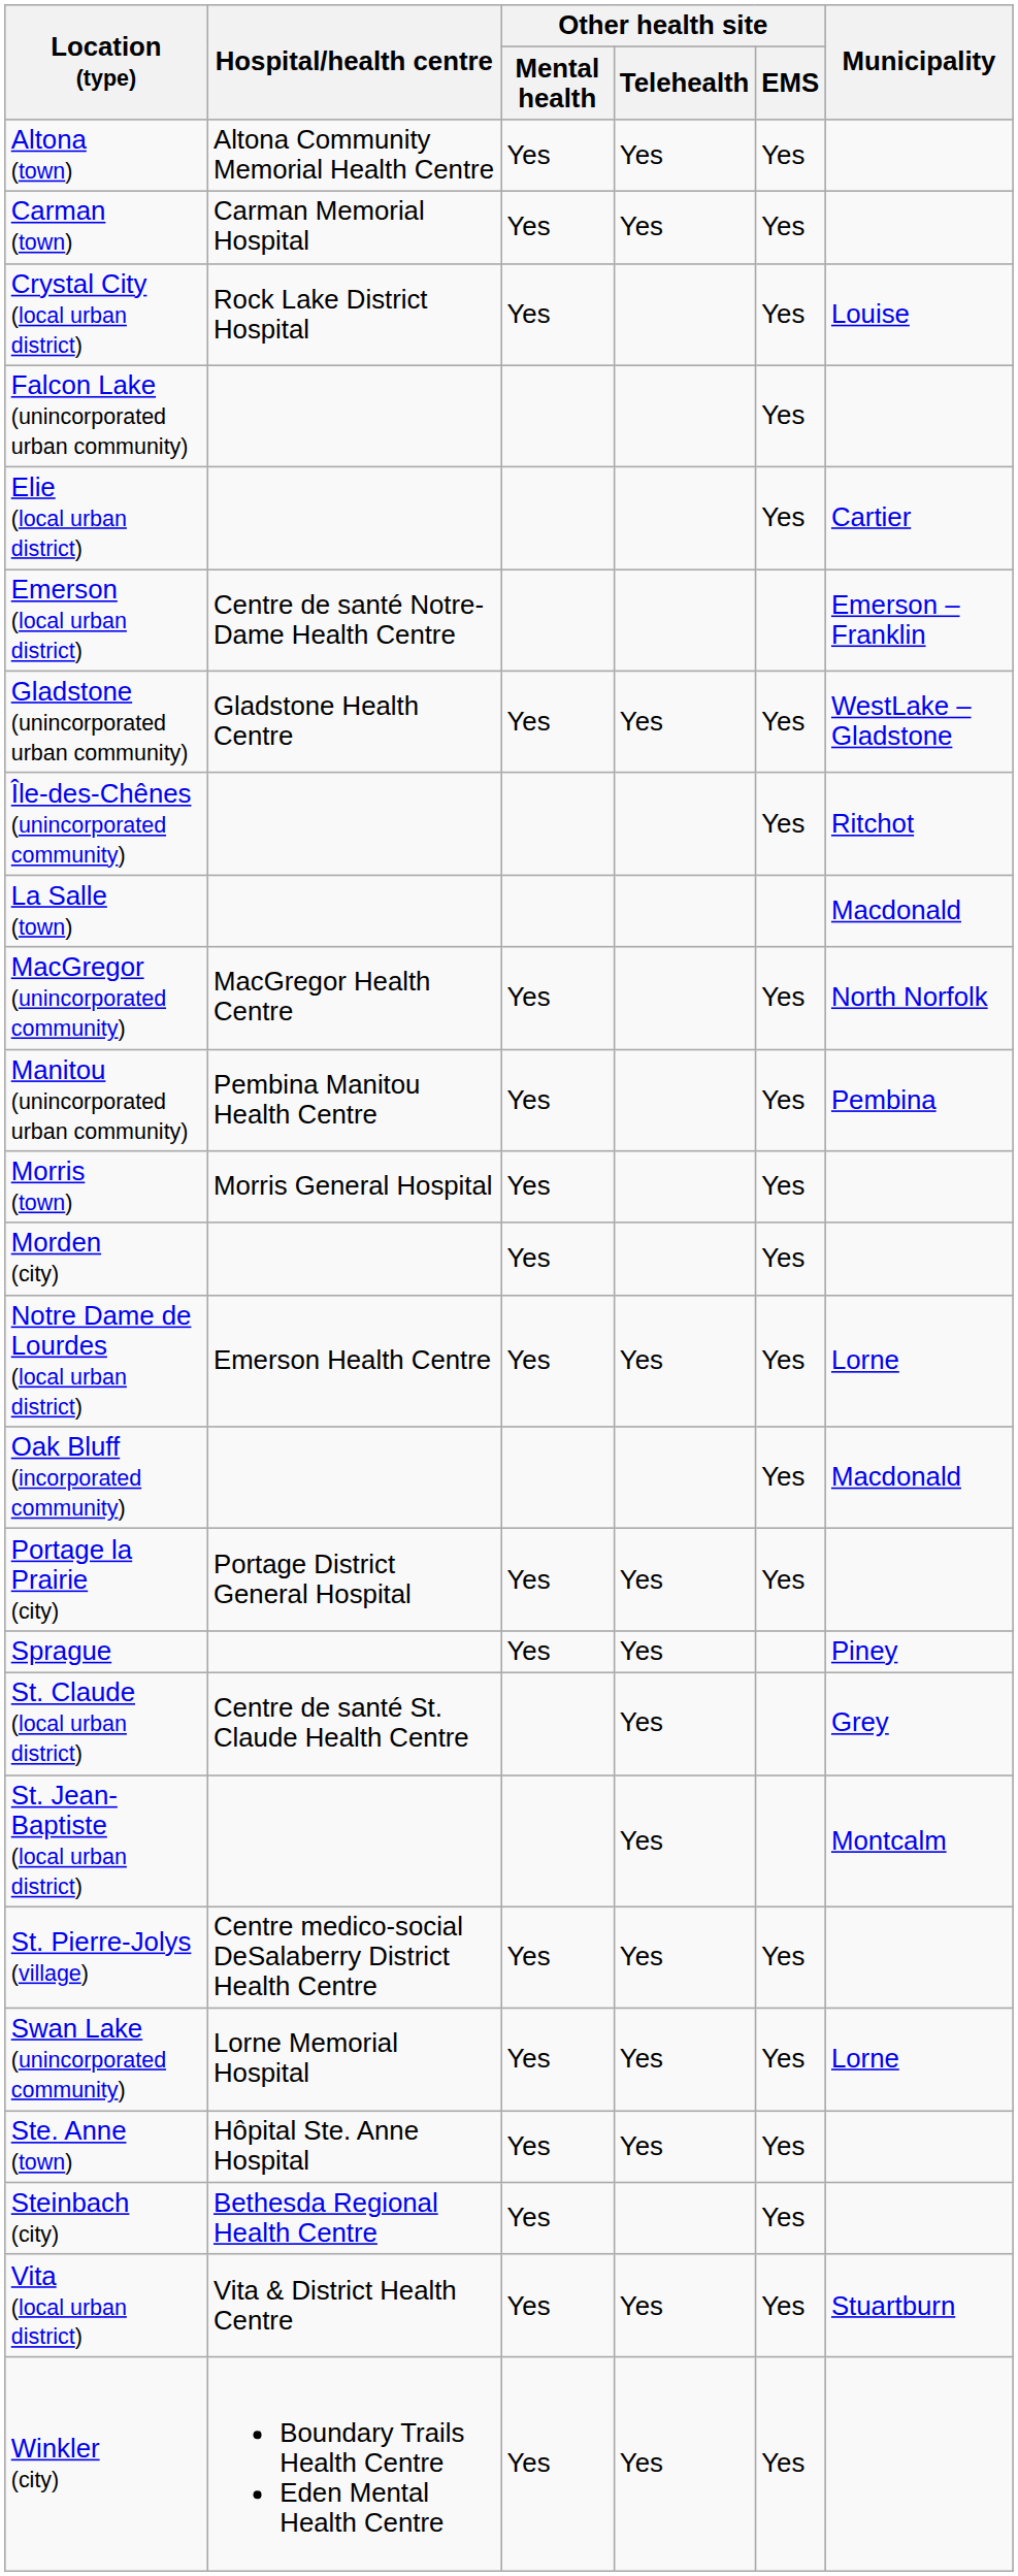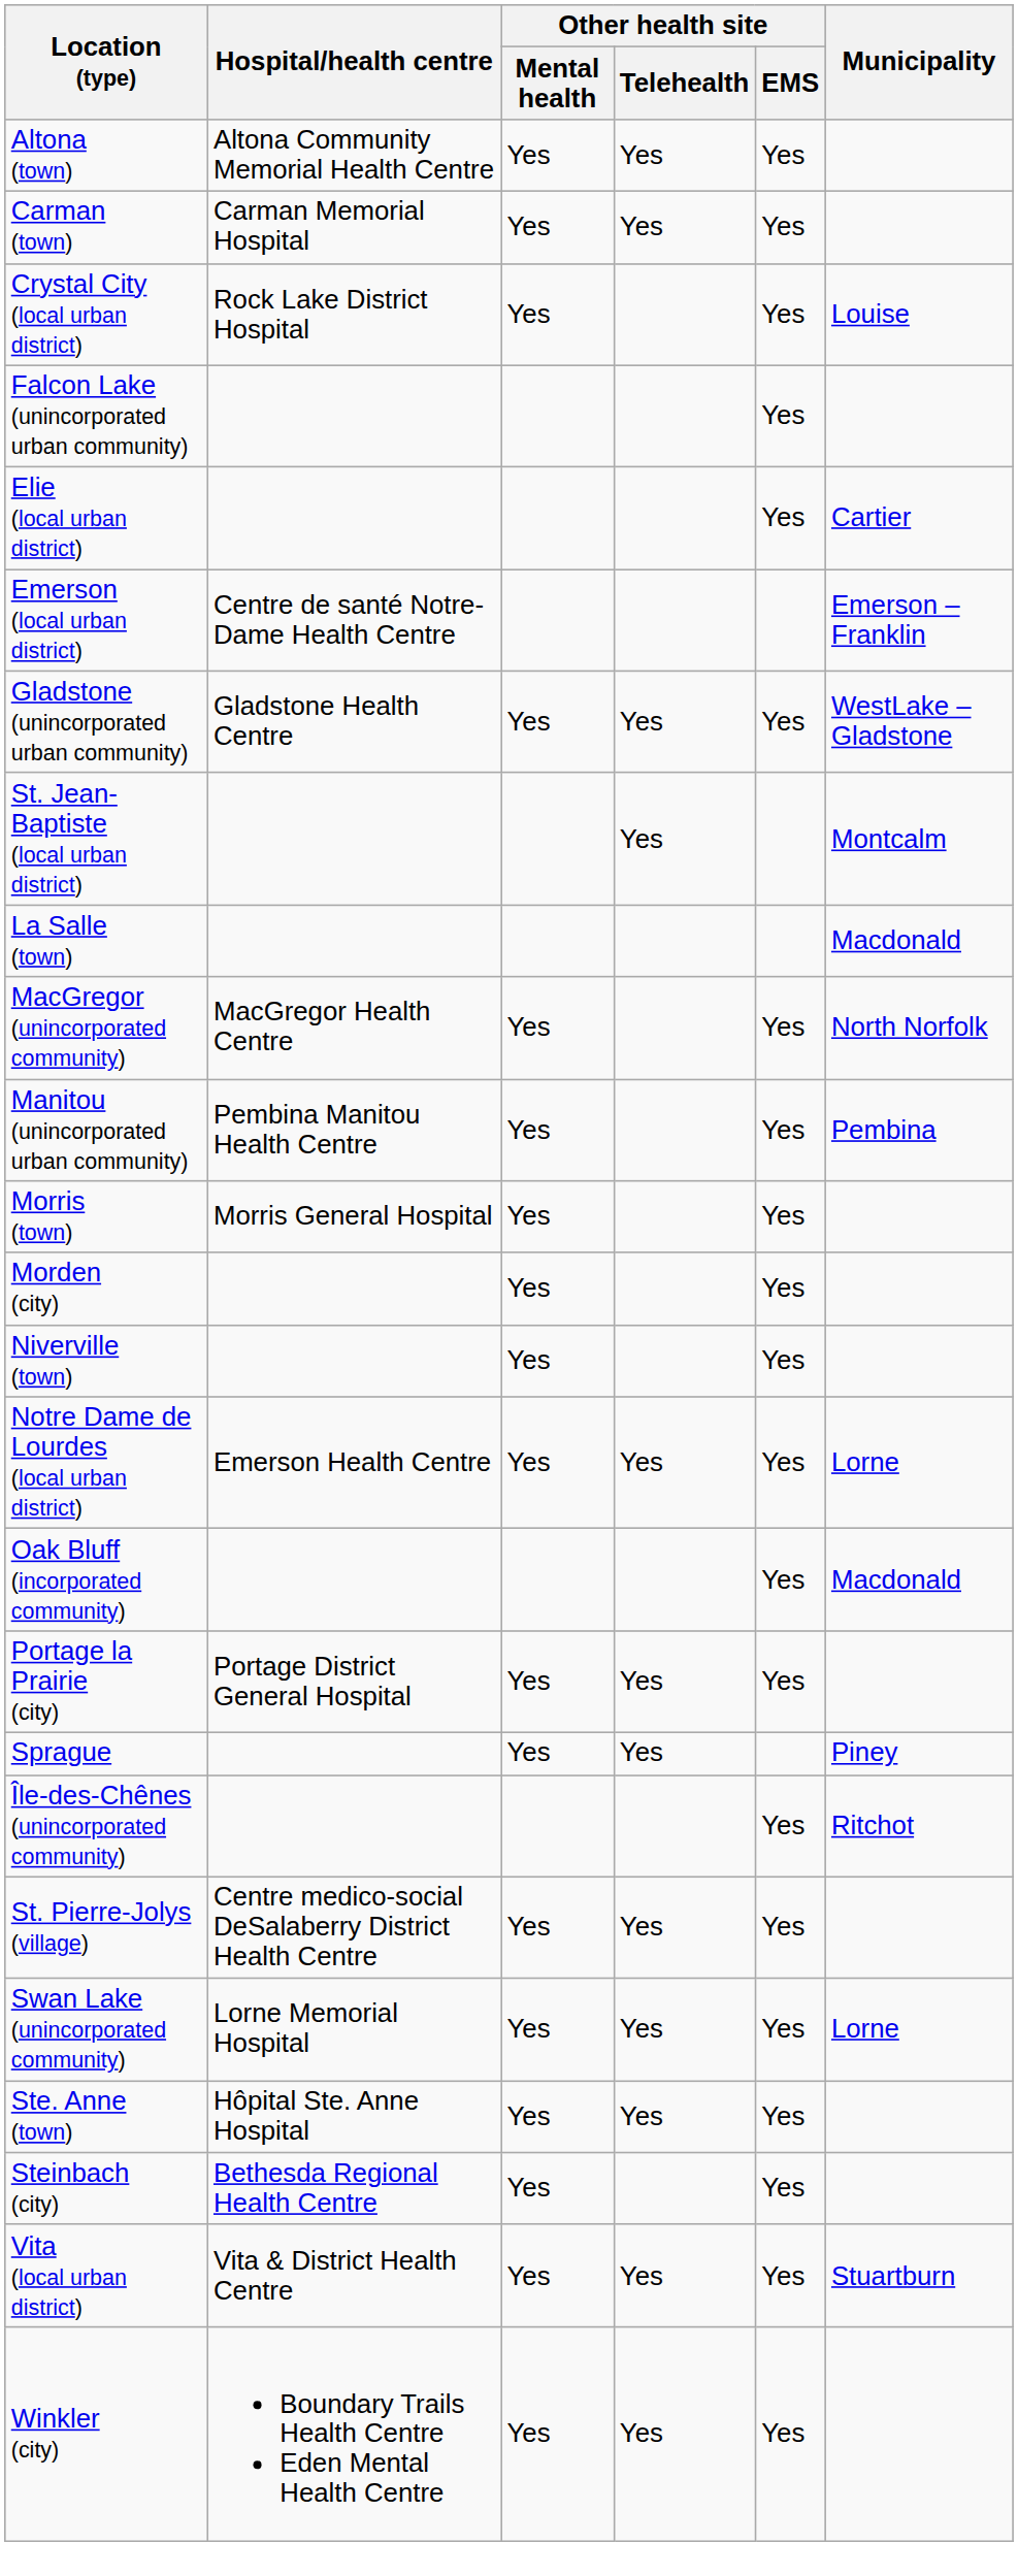 <table class="wikitable">
 <tr>
 <th rowspan="2">Location<br><small>(type)</small></th>
 <th rowspan="2">Hospital/health centre</th>
 <th colspan="3">Other health site</th>
 <th rowspan="2">Municipality</th>
 </tr>
 <tr>
 <th>Mental health</th>
 <th>Telehealth</th>
 <th>EMS</th>
 </tr>
 <tr>
 <td><a href='#'>Altona</a><br><small>(<a href='#'>town</a>)</small></td>
 <td>Altona Community Memorial Health Centre</td>
 <td>Yes</td>
 <td>Yes</td>
 <td>Yes</td>
 <td></td>
 </tr>
 <tr>
 <td><a href='#'>Carman</a><br><small>(<a href='#'>town</a>)</small></td>
 <td>Carman Memorial Hospital</td>
 <td>Yes</td>
 <td>Yes</td>
 <td>Yes</td>
 <td></td>
 </tr>
 <tr>
 <td><a href='#'>Crystal City</a><br><small>(<a href='#'>local urban district</a>)</small></td>
 <td>Rock Lake District Hospital</td>
 <td>Yes</td>
 <td></td>
 <td>Yes</td>
 <td><a href='#'>Louise</a></td>
 </tr>
 <tr>
 <td><a href='#'>Falcon Lake</a><br><small>(unincorporated urban community)</small></td>
 <td></td>
 <td></td>
 <td></td>
 <td>Yes</td>
 <td></td>
 </tr>
 <tr>
 <td><a href='#'>Elie</a><br><small>(<a href='#'>local urban district</a>)</small></td>
 <td></td>
 <td></td>
 <td></td>
 <td>Yes</td>
 <td><a href='#'>Cartier</a></td>
 </tr>
 <tr>
 <td><a href='#'>Emerson</a><br><small>(<a href='#'>local urban district</a>)</small></td>
 <td>Centre de santé Notre-Dame Health Centre</td>
 <td></td>
 <td></td>
 <td></td>
 <td><a href='#'>Emerson – Franklin</a></td>
 </tr>
 <tr>
 <td><a href='#'>Gladstone</a><br><small>(unincorporated urban community)</small></td>
 <td>Gladstone Health Centre</td>
 <td>Yes</td>
 <td>Yes</td>
 <td>Yes</td>
 <td><a href='#'>WestLake – Gladstone</a></td>
 </tr>
 <tr>
-<td><a href='#'>Île-des-Chênes</a><br><small>(<a href='#'>unincorporated community</a>)</small></td>
-<td></td>
+<td><a href='#'>St. Jean-Baptiste</a><br><small>(<a href='#'>local urban district</a>)</small></td>
 <td></td>
 <td></td>
 <td>Yes</td>
-<td><a href='#'>Ritchot</a></td>
+<td></td>
+<td><a href='#'>Montcalm</a></td>
 </tr>
 <tr>
 <td><a href='#'>La Salle</a><br><small>(<a href='#'>town</a>)</small></td>
 <td></td>
 <td></td>
 <td></td>
 <td></td>
 <td><a href='#'>Macdonald</a></td>
 </tr>
 <tr>
 <td><a href='#'>MacGregor</a><br><small>(<a href='#'>unincorporated community</a>)</small></td>
 <td>MacGregor Health Centre</td>
 <td>Yes</td>
 <td></td>
 <td>Yes</td>
 <td><a href='#'>North Norfolk</a></td>
 </tr>
 <tr>
 <td><a href='#'>Manitou</a><br><small>(unincorporated urban community)</small></td>
 <td>Pembina Manitou Health Centre</td>
 <td>Yes</td>
 <td></td>
 <td>Yes</td>
 <td><a href='#'>Pembina</a></td>
 </tr>
 <tr>
 <td><a href='#'>Morris</a><br><small>(<a href='#'>town</a>)</small></td>
 <td>Morris General Hospital</td>
 <td>Yes</td>
 <td></td>
 <td>Yes</td>
 <td></td>
 </tr>
 <tr>
 <td><a href='#'>Morden</a><br><small>(city)</small></td>
 <td></td>
 <td>Yes</td>
 <td></td>
 <td>Yes</td>
 <td></td>
 </tr>
 <tr>
+<td><a href='#'>Niverville</a><br><small>(<a href='#'>town</a>)</small></td>
+<td></td>
+<td>Yes</td>
+<td></td>
+<td>Yes</td>
+<td></td>
+</tr>
+<tr>
 <td><a href='#'>Notre Dame de Lourdes</a><br><small>(<a href='#'>local urban district</a>)</small></td>
 <td>Emerson Health Centre</td>
 <td>Yes</td>
 <td>Yes</td>
 <td>Yes</td>
 <td><a href='#'>Lorne</a></td>
 </tr>
 <tr>
 <td><a href='#'>Oak Bluff</a><br><small>(<a href='#'>incorporated community</a>)</small></td>
 <td></td>
 <td></td>
 <td></td>
 <td>Yes</td>
 <td><a href='#'>Macdonald</a></td>
 </tr>
 <tr>
 <td><a href='#'>Portage la Prairie</a><br><small>(city)</small></td>
 <td>Portage District General Hospital</td>
 <td>Yes</td>
 <td>Yes</td>
 <td>Yes</td>
 <td></td>
 </tr>
 <tr>
 <td><a href='#'>Sprague</a></td>
 <td></td>
 <td>Yes</td>
 <td>Yes</td>
 <td></td>
 <td><a href='#'>Piney</a></td>
 </tr>
 <tr>
-<td><a href='#'>St. Claude</a><br><small>(<a href='#'>local urban district</a>)</small></td>
-<td>Centre de santé St. Claude Health Centre</td>
+<td><a href='#'>Île-des-Chênes</a><br><small>(<a href='#'>unincorporated community</a>)</small></td>
 <td></td>
-<td>Yes</td>
-<td></td>
-<td><a href='#'>Grey</a></td>
-</tr>
-<tr>
-<td><a href='#'>St. Jean-Baptiste</a><br><small>(<a href='#'>local urban district</a>)</small></td>
 <td></td>
 <td></td>
 <td>Yes</td>
-<td></td>
-<td><a href='#'>Montcalm</a></td>
+<td><a href='#'>Ritchot</a></td>
 </tr>
 <tr>
 <td><a href='#'>St. Pierre-Jolys</a><br><small>(<a href='#'>village</a>)</small></td>
 <td>Centre medico-social DeSalaberry District Health Centre</td>
 <td>Yes</td>
 <td>Yes</td>
 <td>Yes</td>
 <td></td>
 </tr>
 <tr>
 <td><a href='#'>Swan Lake</a><br><small>(<a href='#'>unincorporated community</a>)</small></td>
 <td>Lorne Memorial Hospital</td>
 <td>Yes</td>
 <td>Yes</td>
 <td>Yes</td>
 <td><a href='#'>Lorne</a></td>
 </tr>
 <tr>
 <td><a href='#'>Ste. Anne</a><br><small>(<a href='#'>town</a>)</small></td>
 <td>Hôpital Ste. Anne Hospital</td>
 <td>Yes</td>
 <td>Yes</td>
 <td>Yes</td>
 <td></td>
 </tr>
 <tr>
 <td><a href='#'>Steinbach</a><br><small>(city)</small></td>
 <td><a href='#'>Bethesda Regional Health Centre</a></td>
 <td>Yes</td>
 <td></td>
 <td>Yes</td>
 <td></td>
 </tr>
 <tr>
 <td><a href='#'>Vita</a><br><small>(<a href='#'>local urban district</a>)</small></td>
 <td>Vita & District Health Centre</td>
 <td>Yes</td>
 <td>Yes</td>
 <td>Yes</td>
 <td><a href='#'>Stuartburn</a></td>
 </tr>
 <tr>
 <td><a href='#'>Winkler</a><br><small>(city)</small></td>
 <td><br><ul><li>Boundary Trails Health Centre</li><li>Eden Mental Health Centre</li></ul></td>
 <td>Yes</td>
 <td>Yes</td>
 <td>Yes</td>
 <td></td>
 </tr>
 </table>
